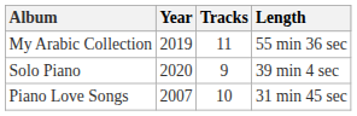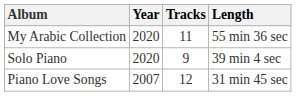 <table class="wikitable" style="text-align:center; background-color:#ffffff;">
 <tr style="font-weight:bold; background-color:#c0c0c0;">
 <th style="color:#333333; text-align:left;">Album</th>
 <th>Year</th>
 <th>Tracks</th>
 <th style="text-align:left;">Length</th>
 </tr>
 <tr style="color:#333333;">
 <td style="text-align:left;">My Arabic Collection</td>
-<td>2019</td>
+<td>2020</td>
 <td>11</td>
 <td style="text-align:left;">55 min 36 sec</td>
 </tr>
 <tr style="color:#333333;">
 <td style="text-align:left;">Solo Piano</td>
 <td>2020</td>
 <td>9</td>
 <td style="text-align:left;">39 min 4 sec</td>
 </tr>
 <tr style="color:#333333;">
 <td style="text-align:left;">Piano Love Songs</td>
 <td>2007</td>
-<td>10</td>
+<td>12</td>
 <td style="text-align:left;">31 min 45 sec</td>
 </tr>
 </table>
